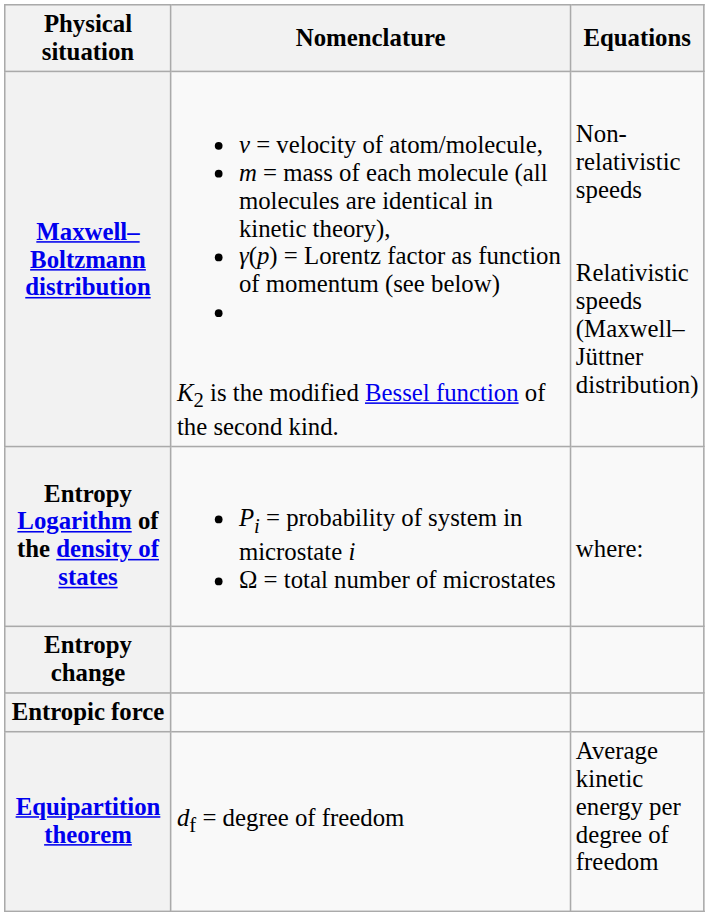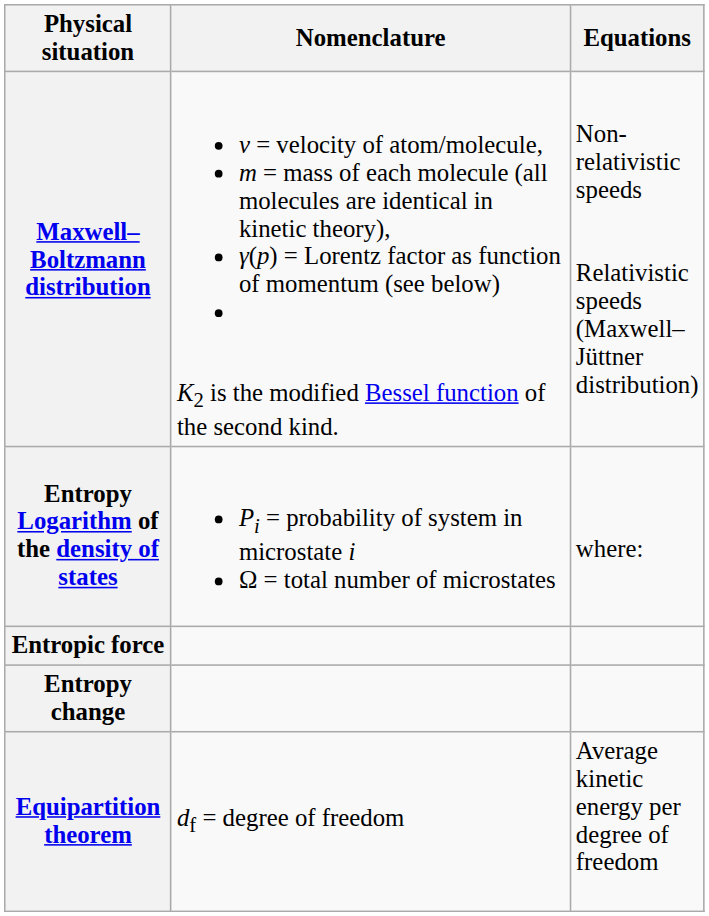 <table class="wikitable">
 <tr>
 <th scope="col" width="100">Physical situation</th>
 <th scope="col" width="250">Nomenclature</th>
 <th scope="col" width="10">Equations</th>
 </tr>
 <tr>
 <th><a href='#'>Maxwell–Boltzmann distribution</a></th>
 <td><br><ul><li><em>v</em> = velocity of atom/molecule,</li><li><em>m</em> = mass of each molecule (all molecules are identical in kinetic theory),</li><li><em>γ</em>(<em>p</em>) = Lorentz factor as function of momentum (see below)</li><li></li></ul><br><em>K</em><sub>2</sub> is the modified <a href='#'>Bessel function</a> of the second kind.</td>
 <td>Non-relativistic speeds<br><br><br>Relativistic speeds (Maxwell–Jüttner distribution)<br></td>
 </tr>
 <tr>
 <th>Entropy <a href='#'>Logarithm</a> of the <a href='#'>density of states</a></th>
 <td><br><ul><li><em>P<sub>i</sub></em> = probability of system in microstate <em>i</em></li><li>Ω = total number of microstates</li></ul></td>
 <td><br>where:<br></td>
 </tr>
 <tr>
+<th>Entropic force</th>
+<td></td>
+<td></td>
+</tr>
+<tr>
 <th>Entropy change</th>
 <td></td>
 <td><br><br></td>
-</tr>
-<tr>
-<th>Entropic force</th>
-<td></td>
-<td></td>
 </tr>
 <tr>
 <th><a href='#'>Equipartition theorem</a></th>
 <td><em>d</em><sub>f</sub> = degree of freedom</td>
 <td>Average kinetic energy per degree of freedom<br><br></td>
 </tr>
 <tr>
 </tr>
 </table>
